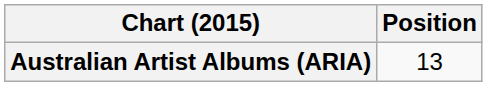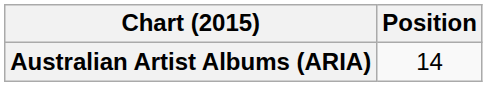 <table class="wikitable sortable plainrowheaders" style="text-align:center">
 <tr>
 <th scope="col">Chart (2015)</th>
 <th scope="col">Position</th>
 </tr>
 <tr>
 <th scope="row">Australian Artist Albums (ARIA)</th>
-<td>13</td>
+<td>14</td>
 </tr>
 </table>
